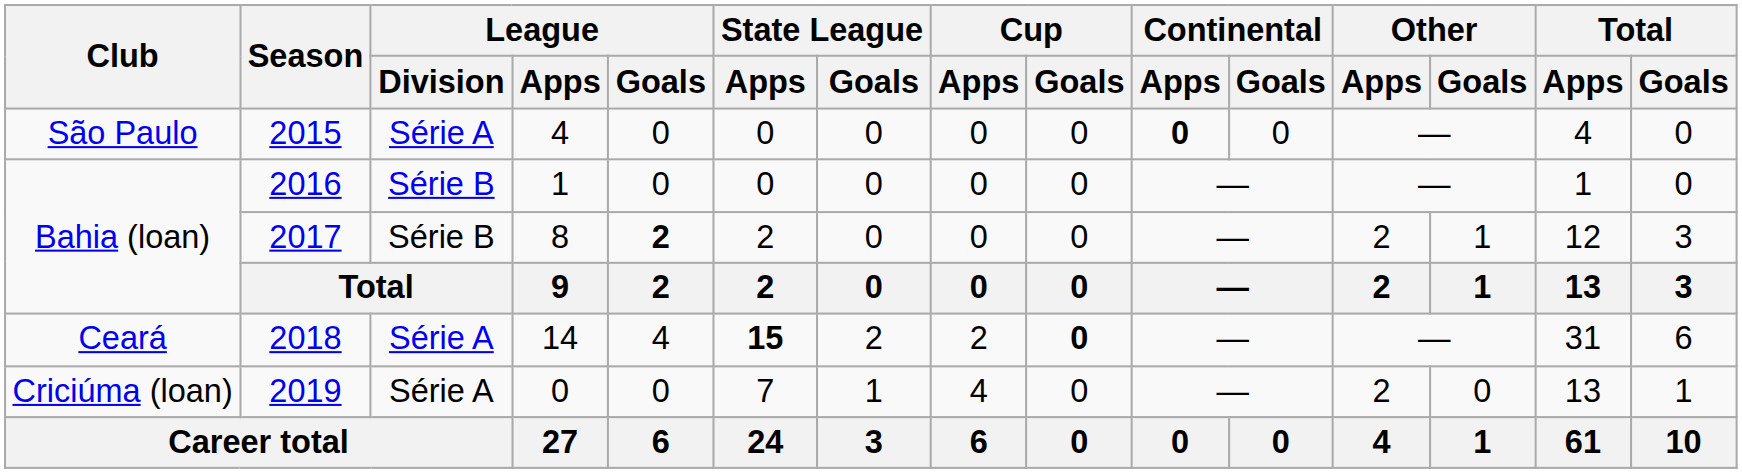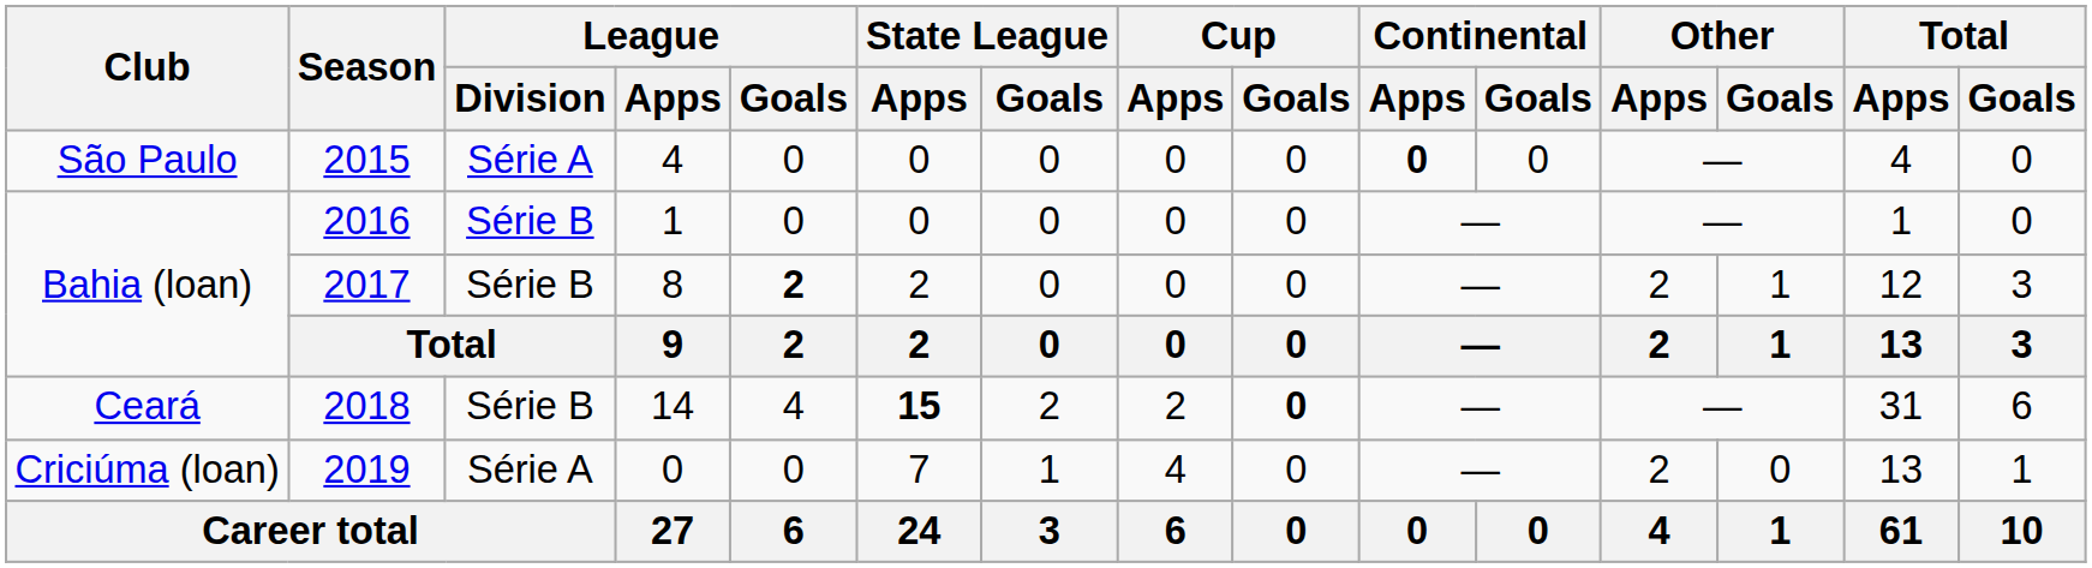 <table class="wikitable" style="text-align: center;">
 <tr>
 <th rowspan="2">Club</th>
 <th rowspan="2">Season</th>
 <th colspan="3">League</th>
 <th colspan="2">State League</th>
 <th colspan="2">Cup</th>
 <th colspan="2">Continental</th>
 <th colspan="2">Other</th>
 <th colspan="2">Total</th>
 </tr>
 <tr>
 <th>Division</th>
 <th>Apps</th>
 <th>Goals</th>
 <th>Apps</th>
 <th>Goals</th>
 <th>Apps</th>
 <th>Goals</th>
 <th>Apps</th>
 <th>Goals</th>
 <th>Apps</th>
 <th>Goals</th>
 <th>Apps</th>
 <th>Goals</th>
 </tr>
 <tr>
 <td rowspan="1"><a href='#'>São Paulo</a></td>
 <td><a href='#'>2015</a></td>
 <td><a href='#'>Série A</a></td>
 <td>4</td>
 <td>0</td>
 <td>0</td>
 <td>0</td>
 <td>0</td>
 <td>0</td>
 <td><strong>0</strong></td>
 <td>0</td>
 <td colspan="2">—</td>
 <td>4</td>
 <td>0</td>
 </tr>
 <tr>
 <td rowspan="3"><a href='#'>Bahia</a> (loan)</td>
 <td><a href='#'>2016</a></td>
 <td><a href='#'>Série B</a></td>
 <td>1</td>
 <td>0</td>
 <td>0</td>
 <td>0</td>
 <td>0</td>
 <td>0</td>
 <td colspan="2">—</td>
 <td colspan="2">—</td>
 <td>1</td>
 <td>0</td>
 </tr>
 <tr>
 <td><a href='#'>2017</a></td>
 <td>Série B</td>
 <td>8</td>
 <td><strong>2</strong></td>
 <td>2</td>
 <td>0</td>
 <td>0</td>
 <td>0</td>
 <td colspan="2">—</td>
 <td>2</td>
 <td>1</td>
 <td>12</td>
 <td>3</td>
 </tr>
 <tr>
 <th colspan="2">Total</th>
 <th>9</th>
 <th>2</th>
 <th>2</th>
 <th>0</th>
 <th>0</th>
 <th>0</th>
 <th colspan="2">—</th>
 <th>2</th>
 <th>1</th>
 <th>13</th>
 <th>3</th>
 </tr>
 <tr>
 <td rowspan="1"><a href='#'>Ceará</a></td>
 <td><a href='#'>2018</a></td>
-<td><a href='#'>Série A</a></td>
+<td>Série B</td>
 <td>14</td>
 <td>4</td>
 <td><strong>15</strong></td>
 <td>2</td>
 <td>2</td>
 <td><strong>0</strong></td>
 <td colspan="2">—</td>
 <td colspan="2">—</td>
 <td>31</td>
 <td>6</td>
 </tr>
 <tr>
 <td rowspan="1"><a href='#'>Criciúma</a> (loan)</td>
 <td><a href='#'>2019</a></td>
 <td>Série A</td>
 <td>0</td>
 <td>0</td>
 <td>7</td>
 <td>1</td>
 <td>4</td>
 <td>0</td>
 <td colspan="2">—</td>
 <td>2</td>
 <td>0</td>
 <td>13</td>
 <td>1</td>
 </tr>
 <tr>
 <th colspan="3">Career total</th>
 <th>27</th>
 <th>6</th>
 <th>24</th>
 <th>3</th>
 <th>6</th>
 <th>0</th>
 <th>0</th>
 <th>0</th>
 <th>4</th>
 <th>1</th>
 <th>61</th>
 <th>10</th>
 </tr>
 </table>
